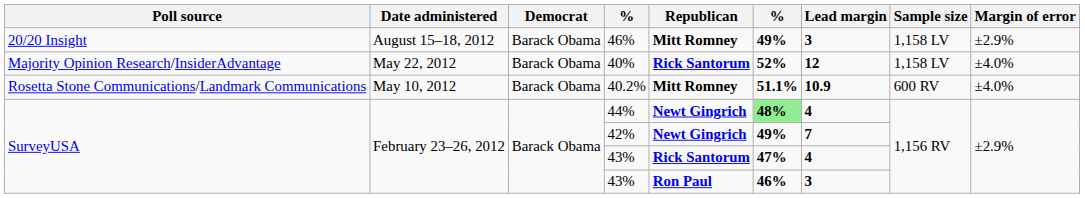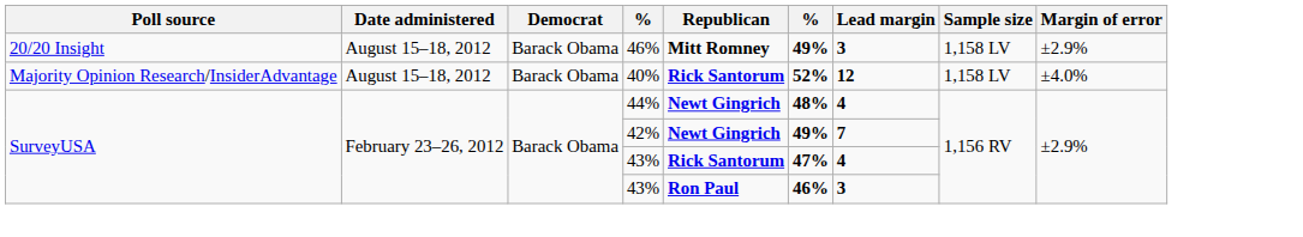 <table class="wikitable">
 <tr valign=bottom>
 <th>Poll source</th>
 <th>Date administered</th>
 <th>Democrat</th>
 <th>%</th>
 <th>Republican</th>
 <th>%</th>
 <th>Lead margin</th>
 <th>Sample size</th>
 <th>Margin of error</th>
 </tr>
 <tr>
 <td><a href='#'>20/20 Insight</a></td>
 <td>August 15–18, 2012</td>
 <td>Barack Obama</td>
 <td>46%</td>
 <td><strong>Mitt Romney</strong></td>
 <td><strong>49%</strong></td>
 <td><strong>3</strong></td>
 <td>1,158 LV</td>
 <td>±2.9%</td>
 </tr>
 <tr>
 <td><a href='#'>Majority Opinion Research</a>/<a href='#'>InsiderAdvantage</a></td>
-<td>May 22, 2012</td>
+<td>August 15–18, 2012</td>
 <td>Barack Obama</td>
 <td>40%</td>
 <td><strong><a href='#'>Rick Santorum</a></strong></td>
 <td><strong>52%</strong></td>
 <td><strong>12</strong></td>
 <td>1,158 LV</td>
 <td>±4.0%</td>
 </tr>
 <tr>
-<td><a href='#'>Rosetta Stone Communications</a>/<a href='#'>Landmark Communications</a></td>
-<td>May 10, 2012</td>
-<td>Barack Obama</td>
-<td>40.2%</td>
-<td><strong>Mitt Romney</strong></td>
-<td><strong>51.1%</strong></td>
-<td><strong>10.9</strong></td>
-<td>600 RV</td>
-<td>±4.0%</td>
-</tr>
-<tr>
 <td rowspan=4><a href='#'>SurveyUSA</a></td>
 <td rowspan=4>February 23–26, 2012</td>
 <td rowspan=4>Barack Obama</td>
 <td>44%</td>
 <td><strong><a href='#'>Newt Gingrich</a></strong></td>
-<td style="background: lightgreen;"><strong>48%</strong></td>
+<td><strong>48%</strong></td>
 <td><strong>4</strong></td>
 <td rowspan=4>1,156 RV</td>
 <td rowspan=4>±2.9%</td>
 </tr>
 <tr>
 <td>42%</td>
 <td><strong><a href='#'>Newt Gingrich</a></strong></td>
 <td><strong>49%</strong></td>
 <td><strong>7</strong></td>
 </tr>
 <tr>
 <td>43%</td>
 <td><strong><a href='#'>Rick Santorum</a></strong></td>
 <td><strong>47%</strong></td>
 <td><strong>4</strong></td>
 </tr>
 <tr>
 <td>43%</td>
 <td><strong><a href='#'>Ron Paul</a></strong></td>
 <td><strong>46%</strong></td>
 <td><strong>3</strong></td>
 </tr>
 </table>
